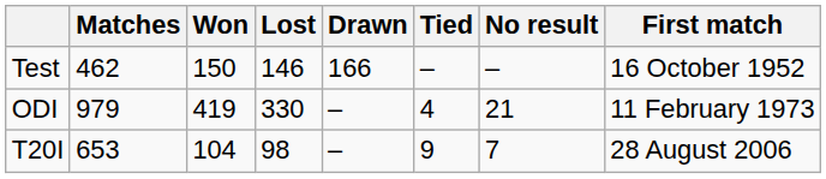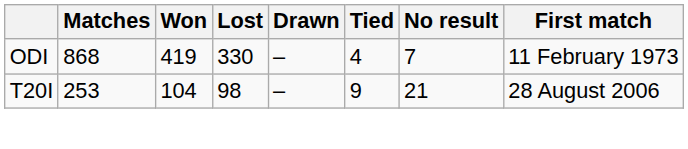 <table class="wikitable">
 <tr>
 <th></th>
 <th>Matches</th>
 <th>Won</th>
 <th>Lost</th>
 <th>Drawn</th>
 <th>Tied</th>
 <th>No result</th>
 <th>First match</th>
 </tr>
 <tr>
-<td>Test</td>
-<td>462</td>
-<td>150</td>
-<td>146</td>
-<td>166</td>
-<td>–</td>
-<td>–</td>
-<td>16 October 1952</td>
-</tr>
-<tr>
 <td>ODI</td>
-<td>979</td>
+<td>868</td>
 <td>419</td>
 <td>330</td>
 <td>–</td>
 <td>4</td>
-<td>21</td>
+<td>7</td>
 <td>11 February 1973</td>
 </tr>
 <tr>
 <td>T20I</td>
-<td>653</td>
+<td>253</td>
 <td>104</td>
 <td>98</td>
 <td>–</td>
 <td>9</td>
-<td>7</td>
+<td>21</td>
 <td>28 August 2006</td>
 </tr>
 </table>
